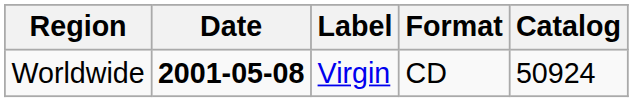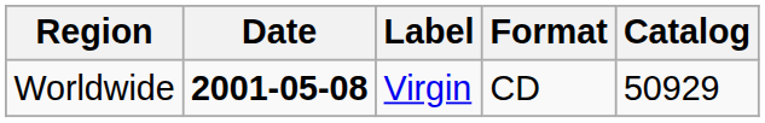 <table class="wikitable">
 <tr>
 <th>Region</th>
 <th>Date</th>
 <th>Label</th>
 <th>Format</th>
 <th>Catalog</th>
 </tr>
 <tr>
 <td>Worldwide</td>
 <td><strong>2001-05-08</strong></td>
 <td><a href='#'>Virgin</a></td>
 <td>CD</td>
-<td>50924</td>
+<td>50929</td>
 </tr>
 </table>
